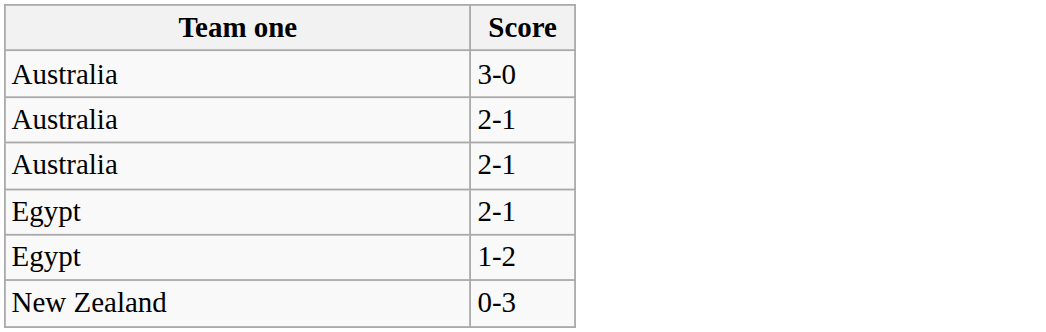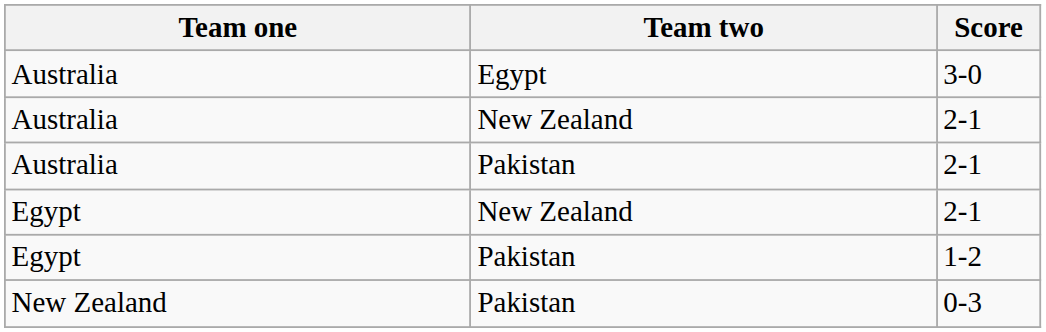 <table class="wikitable">
 <tr>
 <th width=250>Team one</th>
+<th width=250>Team two</th>
 <th width=50>Score</th>
 </tr>
 <tr>
 <td> Australia</td>
+<td> Egypt</td>
 <td>3-0</td>
 </tr>
 <tr>
 <td> Australia</td>
+<td> New Zealand</td>
 <td>2-1</td>
 </tr>
 <tr>
 <td> Australia</td>
+<td> Pakistan</td>
 <td>2-1</td>
 </tr>
 <tr>
 <td> Egypt</td>
+<td> New Zealand</td>
 <td>2-1</td>
 </tr>
 <tr>
 <td> Egypt</td>
+<td> Pakistan</td>
 <td>1-2</td>
 </tr>
 <tr>
 <td> New Zealand</td>
+<td> Pakistan</td>
 <td>0-3</td>
 </tr>
 </table>
